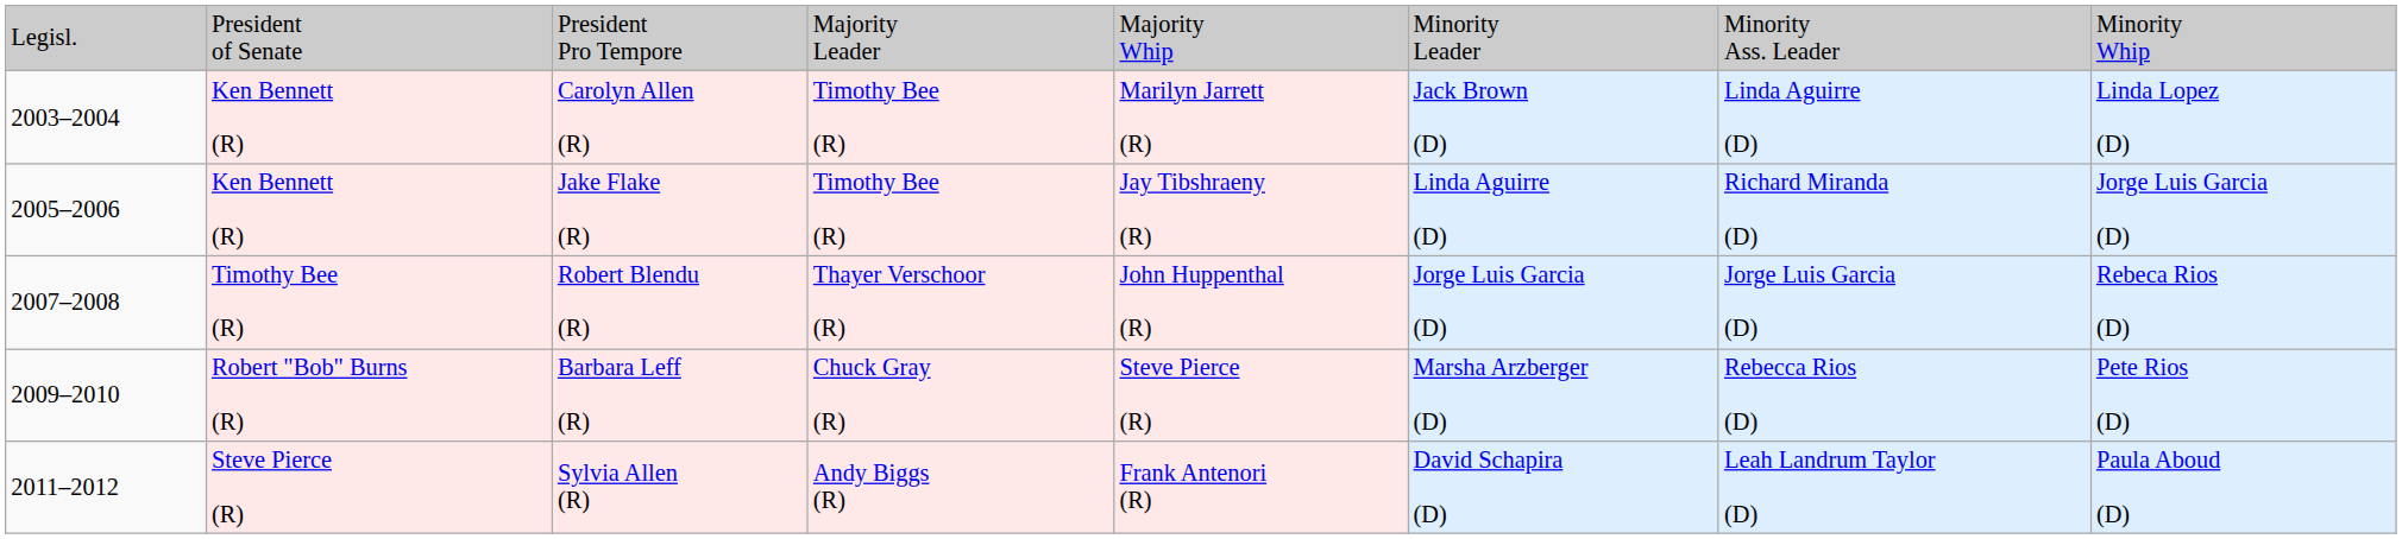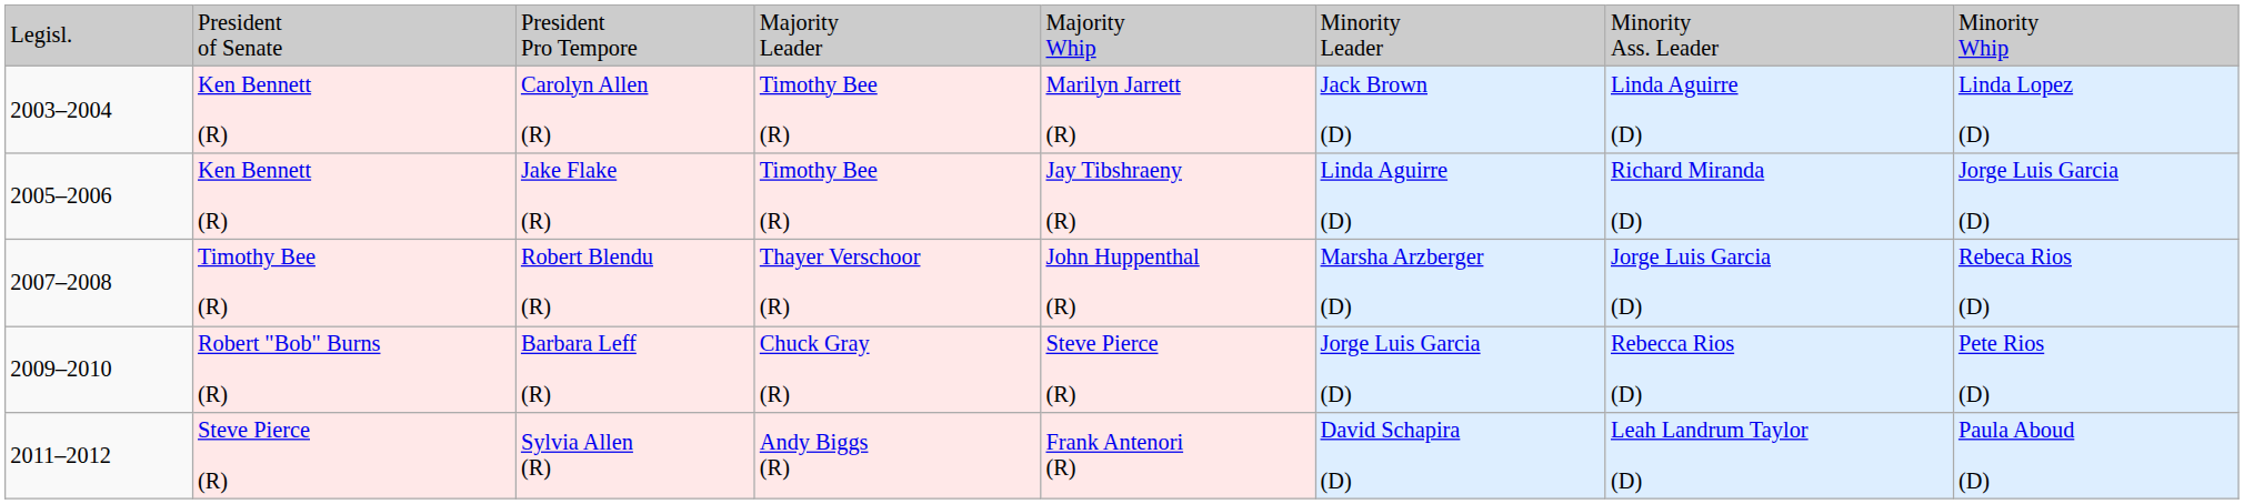 <table class="wikitable" width="100%" border="1">
 <tr style="background-color:#cccccc;">
 <td>Legisl.</td>
 <td>President <br>of Senate</td>
 <td>President <br>Pro Tempore</td>
 <td>Majority <br>Leader</td>
 <td>Majority <br><a href='#'>Whip</a></td>
 <td>Minority <br>Leader</td>
 <td>Minority <br>Ass. Leader</td>
 <td>Minority <br><a href='#'>Whip</a></td>
 </tr>
 <tr>
 <td>2003–2004</td>
 <td style="background:#FFE8E8"><a href='#'>Ken Bennett</a><br><br>(R) </td>
 <td style="background:#FFE8E8"><a href='#'>Carolyn Allen</a><br><br>(R)  </td>
 <td style="background:#FFE8E8"><a href='#'>Timothy Bee</a><br><br>(R) </td>
 <td style="background:#FFE8E8"><a href='#'>Marilyn Jarrett</a><br><br>(R) </td>
 <td style="background:#DDEEFF"><a href='#'>Jack Brown</a><br><br>(D) </td>
 <td style="background:#DDEEFF"><a href='#'>Linda Aguirre</a><br><br>(D) </td>
 <td style="background:#DDEEFF"><a href='#'>Linda Lopez</a> <br><br>(D) </td>
 </tr>
 <tr>
 <td>2005–2006</td>
 <td style="background:#FFE8E8"><a href='#'>Ken Bennett</a><br><br>(R) </td>
 <td style="background:#FFE8E8"><a href='#'>Jake Flake</a><br><br>(R) </td>
 <td style="background:#FFE8E8"><a href='#'>Timothy Bee</a><br><br>(R) </td>
 <td style="background:#FFE8E8"><a href='#'>Jay Tibshraeny</a><br><br>(R)  </td>
 <td style="background:#DDEEFF"><a href='#'>Linda Aguirre</a><br><br>(D) </td>
 <td style="background:#DDEEFF"><a href='#'>Richard Miranda</a><br><br>(D) </td>
 <td style="background:#DDEEFF"><a href='#'>Jorge Luis Garcia</a><br><br>(D) </td>
 </tr>
 <tr>
 <td>2007–2008</td>
 <td style="background:#FFE8E8"><a href='#'>Timothy Bee</a><br><br>(R) </td>
 <td style="background:#FFE8E8"><a href='#'>Robert Blendu</a> <br><br>(R) </td>
 <td style="background:#FFE8E8"><a href='#'>Thayer Verschoor</a><br><br>(R) </td>
 <td style="background:#FFE8E8"><a href='#'>John Huppenthal</a> <br><br>(R) </td>
-<td style="background:#DDEEFF"><a href='#'>Jorge Luis Garcia</a> <br><br>(D) </td>
+<td style="background:#DDEEFF"><a href='#'>Marsha Arzberger</a> <br><br>(D) </td>
 <td style="background:#DDEEFF"><a href='#'>Jorge Luis Garcia</a> <br><br>(D) </td>
 <td style="background:#DDEEFF"><a href='#'>Rebeca Rios</a> <br><br>(D) </td>
 </tr>
 <tr>
 <td>2009–2010</td>
 <td style="background:#FFE8E8"><a href='#'>Robert "Bob" Burns</a><br><br>(R) </td>
 <td style="background:#FFE8E8"><a href='#'>Barbara Leff</a> <br><br>(R) </td>
 <td style="background:#FFE8E8"><a href='#'>Chuck Gray</a><br><br>(R) </td>
 <td style="background:#FFE8E8"><a href='#'>Steve Pierce</a> <br><br>(R) </td>
-<td style="background:#DDEEFF"><a href='#'>Marsha Arzberger</a> <br><br>(D) </td>
+<td style="background:#DDEEFF"><a href='#'>Jorge Luis Garcia</a> <br><br>(D) </td>
 <td style="background:#DDEEFF"><a href='#'>Rebecca Rios</a> <br><br>(D) </td>
 <td style="background:#DDEEFF"><a href='#'>Pete Rios</a><br><br>(D) </td>
 </tr>
 <tr>
 <td>2011–2012</td>
 <td style="background:#FFE8E8"><a href='#'>Steve Pierce</a> <br><br>(R)</td>
 <td style="background:#FFE8E8"><a href='#'>Sylvia Allen</a> <br>(R) </td>
 <td style="background:#FFE8E8"><a href='#'>Andy Biggs</a> <br>(R) </td>
 <td style="background:#FFE8E8"><a href='#'>Frank Antenori</a> <br>(R) </td>
 <td style="background:#DDEEFF"><a href='#'>David Schapira</a> <br><br>(D) </td>
 <td style="background:#DDEEFF"><a href='#'>Leah Landrum Taylor</a> <br><br>(D) </td>
 <td style="background:#DDEEFF"><a href='#'>Paula Aboud</a> <br><br>(D) </td>
 </tr>
 </table>
